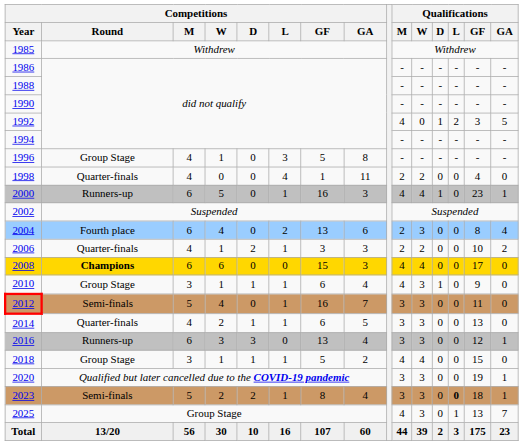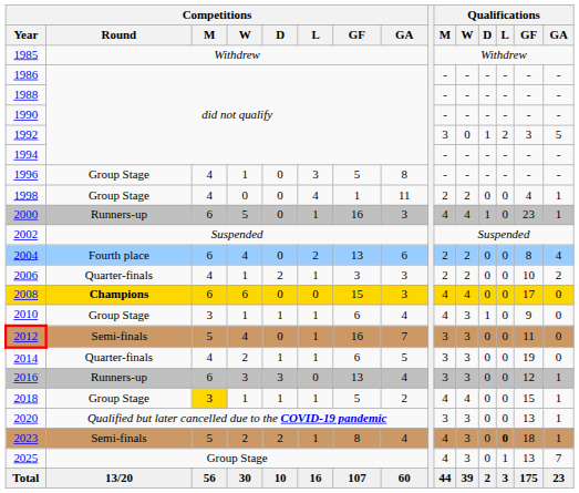 <table class="wikitable" style="text-align: center;font-size:90%;">
 <tr>
 <th colspan=8>Competitions</th>
 <th style="width:1%;" rowspan="43"></th>
 <th colspan=6>Qualifications</th>
 </tr>
 <tr>
 <th>Year</th>
 <th>Round</th>
 <th>M</th>
 <th>W</th>
 <th>D</th>
 <th>L</th>
 <th>GF</th>
 <th>GA</th>
 <th>M</th>
 <th>W</th>
 <th>D</th>
 <th>L</th>
 <th>GF</th>
 <th>GA</th>
 </tr>
 <tr>
 <td> <a href='#'>1985</a></td>
 <td colspan=7><em>Withdrew</em></td>
 <td colspan=6><em>Withdrew</em></td>
 </tr>
 <tr>
 <td> <a href='#'>1986</a></td>
 <td rowspan="5" colspan=7><em>did not qualify</em></td>
 <td>-</td>
 <td>-</td>
 <td>-</td>
 <td>-</td>
 <td>-</td>
 <td>-</td>
 </tr>
 <tr>
 <td> <a href='#'>1988</a></td>
 <td>-</td>
 <td>-</td>
 <td>-</td>
 <td>-</td>
 <td>-</td>
 <td>-</td>
 </tr>
 <tr>
 <td> <a href='#'>1990</a></td>
 <td>-</td>
 <td>-</td>
 <td>-</td>
 <td>-</td>
 <td>-</td>
 <td>-</td>
 </tr>
 <tr>
 <td> <a href='#'>1992</a></td>
-<td>4</td>
+<td>3</td>
 <td>0</td>
 <td>1</td>
 <td>2</td>
 <td>3</td>
 <td>5</td>
 </tr>
 <tr>
 <td> <a href='#'>1994</a></td>
 <td>-</td>
 <td>-</td>
 <td>-</td>
 <td>-</td>
 <td>-</td>
 <td>-</td>
 </tr>
 <tr>
 <td> <a href='#'>1996</a></td>
 <td>Group Stage</td>
 <td>4</td>
 <td>1</td>
 <td>0</td>
 <td>3</td>
 <td>5</td>
 <td>8</td>
 <td>-</td>
 <td>-</td>
 <td>-</td>
 <td>-</td>
 <td>-</td>
 <td>-</td>
 </tr>
 <tr>
 <td> <a href='#'>1998</a></td>
-<td>Quarter-finals</td>
+<td>Group Stage</td>
 <td>4</td>
 <td>0</td>
 <td>0</td>
 <td>4</td>
 <td>1</td>
 <td>11</td>
 <td>2</td>
 <td>2</td>
 <td>0</td>
 <td>0</td>
 <td>4</td>
-<td>0</td>
+<td>1</td>
 </tr>
 <tr bgcolor=silver>
 <td> <a href='#'>2000</a></td>
 <td>Runners-up</td>
 <td>6</td>
 <td>5</td>
 <td>0</td>
 <td>1</td>
 <td>16</td>
 <td>3</td>
 <td>4</td>
 <td>4</td>
 <td>1</td>
 <td>0</td>
 <td>23</td>
 <td>1</td>
 </tr>
 <tr>
 <td> <a href='#'>2002</a></td>
 <td colspan=7><em>Suspended</em></td>
 <td colspan=6><em>Suspended</em></td>
 </tr>
 <tr bgcolor=#9acdff>
 <td> <a href='#'>2004</a></td>
 <td>Fourth place</td>
 <td>6</td>
 <td>4</td>
 <td>0</td>
 <td>2</td>
 <td>13</td>
 <td>6</td>
 <td>2</td>
-<td>3</td>
+<td>2</td>
 <td>0</td>
 <td>0</td>
 <td>8</td>
 <td>4</td>
 </tr>
 <tr>
 <td> <a href='#'>2006</a></td>
 <td>Quarter-finals</td>
 <td>4</td>
 <td>1</td>
 <td>2</td>
 <td>1</td>
 <td>3</td>
 <td>3</td>
 <td>2</td>
 <td>2</td>
 <td>0</td>
 <td>0</td>
 <td>10</td>
 <td>2</td>
 </tr>
 <tr bgcolor=gold>
 <td> <a href='#'>2008</a></td>
 <td><strong>Champions</strong></td>
 <td>6</td>
 <td>6</td>
 <td>0</td>
 <td>0</td>
 <td>15</td>
 <td>3</td>
 <td>4</td>
 <td>4</td>
 <td>0</td>
 <td>0</td>
 <td>17</td>
 <td>0</td>
 </tr>
 <tr>
 <td> <a href='#'>2010</a></td>
 <td>Group Stage</td>
 <td>3</td>
 <td>1</td>
 <td>1</td>
 <td>1</td>
 <td>6</td>
 <td>4</td>
 <td>4</td>
 <td>3</td>
 <td>1</td>
 <td>0</td>
 <td>9</td>
 <td>0</td>
 </tr>
 <tr bgcolor=#CC9966>
 <td style="border: 3px solid red"> <a href='#'>2012</a></td>
 <td>Semi-finals</td>
 <td>5</td>
 <td>4</td>
 <td>0</td>
 <td>1</td>
 <td>16</td>
 <td>7</td>
 <td>3</td>
 <td>3</td>
 <td>0</td>
 <td>0</td>
 <td>11</td>
 <td>0</td>
 </tr>
 <tr>
 <td> <a href='#'>2014</a></td>
 <td>Quarter-finals</td>
 <td>4</td>
 <td>2</td>
 <td>1</td>
 <td>1</td>
 <td>6</td>
 <td>5</td>
 <td>3</td>
 <td>3</td>
 <td>0</td>
 <td>0</td>
-<td>13</td>
+<td>19</td>
 <td>0</td>
 </tr>
 <tr bgcolor=silver>
 <td> <a href='#'>2016</a></td>
 <td>Runners-up</td>
 <td>6</td>
 <td>3</td>
 <td>3</td>
 <td>0</td>
 <td>13</td>
 <td>4</td>
 <td>3</td>
 <td>3</td>
 <td>0</td>
 <td>0</td>
 <td>12</td>
 <td>1</td>
 </tr>
 <tr>
 <td> <a href='#'>2018</a></td>
 <td>Group Stage</td>
-<td>3</td>
+<td style="background: gold;">3</td>
 <td>1</td>
 <td>1</td>
 <td>1</td>
 <td>5</td>
 <td>2</td>
 <td>4</td>
 <td>4</td>
 <td>0</td>
 <td>0</td>
 <td>15</td>
-<td>0</td>
+<td>1</td>
 </tr>
 <tr>
 <td> <a href='#'>2020</a></td>
 <td colspan=7><em>Qualified but later cancelled due to the <strong><a href='#'>COVID-19 pandemic</a><strong><em></td>
 <td>3</td>
 <td>3</td>
 <td>0</td>
 <td>0</td>
-<td>19</td>
+<td>13</td>
 <td>1</td>
 </tr>
 <tr bgcolor=#CC9966>
 <td> <a href='#'>2023</a></td>
 <td>Semi-finals</td>
 <td>5</td>
 <td>2</td>
 <td>2</td>
 <td>1</td>
 <td>8</td>
 <td>4</td>
-<td>3</td>
+<td>4</td>
 <td>3</td>
 <td>0</td>
 <td><strong>0</strong></td>
 <td>18</td>
 <td>1</td>
 </tr>
 <tr>
 <td> <a href='#'>2025</a></td>
 <td colspan="7"></em>Group Stage<em></td>
 <td>4</td>
 <td>3</td>
 <td>0</td>
 <td>1</td>
 <td>13</td>
 <td>7</td>
 </tr>
 <tr style="background:#f0f0f0;font-weight:bold;">
 <td>Total</td>
 <td>13/20</td>
 <td>56</td>
 <td>30</td>
 <td>10</td>
 <td>16</td>
 <td>107</td>
 <td>60</td>
 <td>44</td>
 <td>39</td>
 <td>2</td>
 <td>3</td>
 <td>175</td>
 <td>23</td>
 </tr>
 </table>
